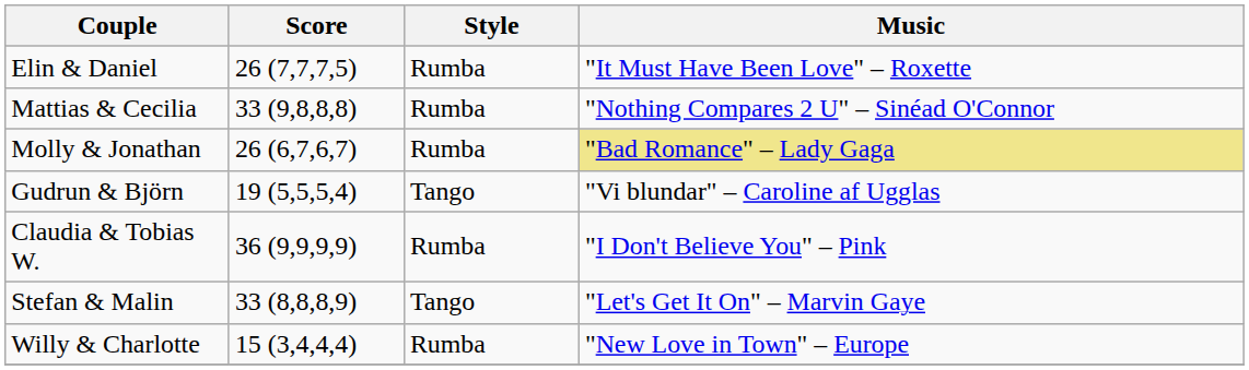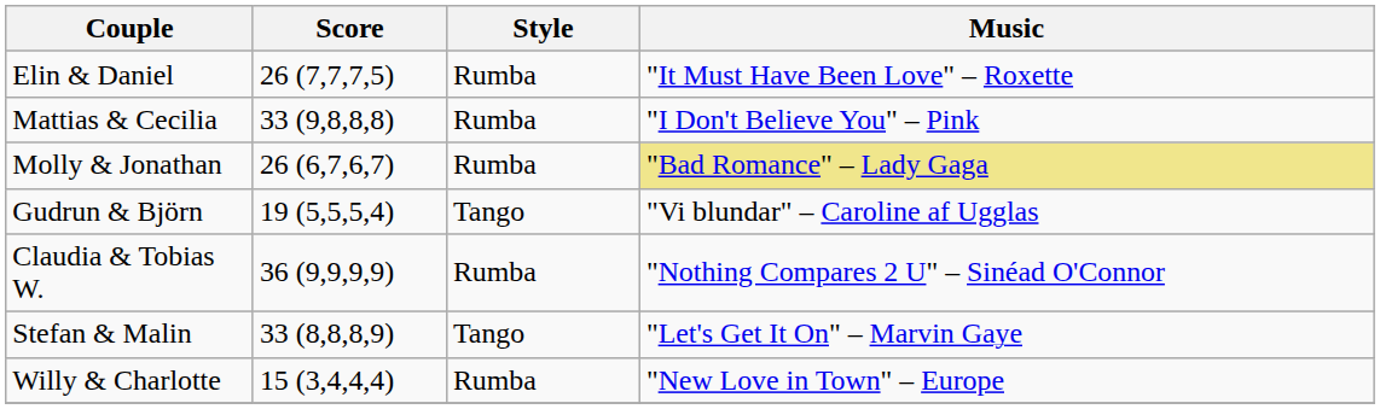 <table class="wikitable">
 <tr>
 <th width="130">Couple</th>
 <th width="100">Score</th>
 <th width="100">Style</th>
 <th width="400">Music</th>
 </tr>
 <tr>
 <td>Elin & Daniel</td>
 <td>26 (7,7,7,5)</td>
 <td>Rumba</td>
 <td>"<a href='#'>It Must Have Been Love</a>" – <a href='#'>Roxette</a></td>
 </tr>
 <tr>
 <td>Mattias & Cecilia</td>
 <td>33 (9,8,8,8)</td>
 <td>Rumba</td>
-<td>"<a href='#'>Nothing Compares 2 U</a>" – <a href='#'>Sinéad O'Connor</a></td>
+<td>"<a href='#'>I Don't Believe You</a>" – <a href='#'>Pink</a></td>
 </tr>
 <tr>
 <td>Molly & Jonathan</td>
 <td>26 (6,7,6,7)</td>
 <td>Rumba</td>
 <td style="background: khaki;">"<a href='#'>Bad Romance</a>" – <a href='#'>Lady Gaga</a></td>
 </tr>
 <tr>
 <td>Gudrun & Björn</td>
 <td>19 (5,5,5,4)</td>
 <td>Tango</td>
 <td>"Vi blundar" – <a href='#'>Caroline af Ugglas</a></td>
 </tr>
 <tr>
 <td>Claudia & Tobias W.</td>
 <td>36 (9,9,9,9)</td>
 <td>Rumba</td>
-<td>"<a href='#'>I Don't Believe You</a>" – <a href='#'>Pink</a></td>
+<td>"<a href='#'>Nothing Compares 2 U</a>" – <a href='#'>Sinéad O'Connor</a></td>
 </tr>
 <tr>
 <td>Stefan & Malin</td>
 <td>33 (8,8,8,9)</td>
 <td>Tango</td>
 <td>"<a href='#'>Let's Get It On</a>" – <a href='#'>Marvin Gaye</a></td>
 </tr>
 <tr>
 <td>Willy & Charlotte</td>
 <td>15 (3,4,4,4)</td>
 <td>Rumba</td>
 <td>"<a href='#'>New Love in Town</a>" – <a href='#'>Europe</a></td>
 </tr>
 <tr>
 </tr>
 </table>
